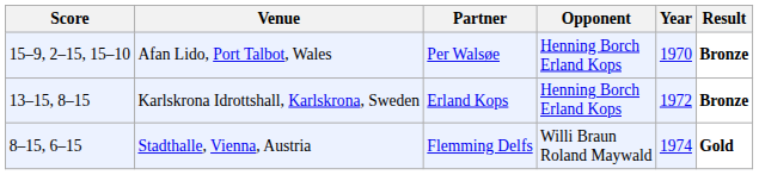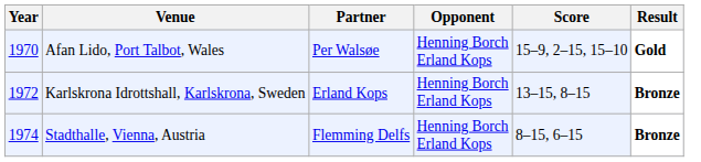 <table class="sortable wikitable" style="font-size: 90%;">
 <tr>
-<th>Score</th>
+<th>Year</th>
 <th>Venue</th>
 <th>Partner</th>
 <th>Opponent</th>
-<th>Year</th>
+<th>Score</th>
 <th>Result</th>
 </tr>
 <tr style="background:#ECF2FF">
-<td align="left">15–9, 2–15, 15–10</td>
+<td align="center"><a href='#'>1970</a></td>
 <td align="left">Afan Lido, <a href='#'>Port Talbot</a>, Wales</td>
 <td align="left"> <a href='#'>Per Walsøe</a></td>
 <td align="left"> <a href='#'>Henning Borch</a> <br>  <a href='#'>Erland Kops</a></td>
-<td align="center"><a href='#'>1970</a></td>
+<td align="left">15–9, 2–15, 15–10</td>
+<td style="text-align:left; background:white"> <strong>Gold</strong></td>
+</tr>
+<tr style="background:#ECF2FF">
+<td align="center"><a href='#'>1972</a></td>
+<td align="left">Karlskrona Idrottshall, <a href='#'>Karlskrona</a>, Sweden</td>
+<td align="left"> <a href='#'>Erland Kops</a></td>
+<td align="left"> <a href='#'>Henning Borch</a> <br>  <a href='#'>Erland Kops</a></td>
+<td align="left">13–15, 8–15</td>
 <td style="text-align:left; background:white"> <strong>Bronze</strong></td>
 </tr>
 <tr style="background:#ECF2FF">
-<td align="left">13–15, 8–15</td>
-<td align="left">Karlskrona Idrottshall, <a href='#'>Karlskrona</a>, Sweden</td>
-<td align="left"> <a href='#'>Erland Kops</a></td>
+<td align="center"><a href='#'>1974</a></td>
+<td align="left"><a href='#'>Stadthalle</a>, <a href='#'>Vienna</a>, Austria</td>
+<td align="left"> <a href='#'>Flemming Delfs</a></td>
 <td align="left"> <a href='#'>Henning Borch</a> <br>  <a href='#'>Erland Kops</a></td>
-<td align="center"><a href='#'>1972</a></td>
+<td align="left">8–15, 6–15</td>
 <td style="text-align:left; background:white"> <strong>Bronze</strong></td>
 </tr>
-<tr style="background:#ECF2FF">
-<td align="left">8–15, 6–15</td>
-<td align="left"><a href='#'>Stadthalle</a>, <a href='#'>Vienna</a>, Austria</td>
-<td align="left"> <a href='#'>Flemming Delfs</a></td>
-<td align="left"> Willi Braun <br>  Roland Maywald</td>
-<td align="center"><a href='#'>1974</a></td>
-<td style="text-align:left; background:white"> <strong>Gold</strong></td>
-</tr>
 </table>
